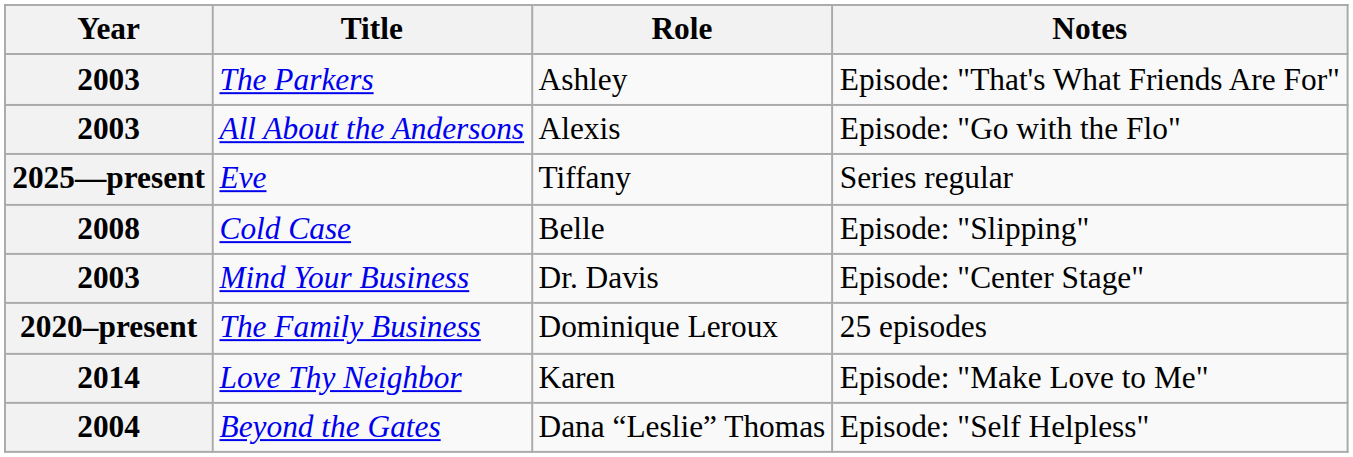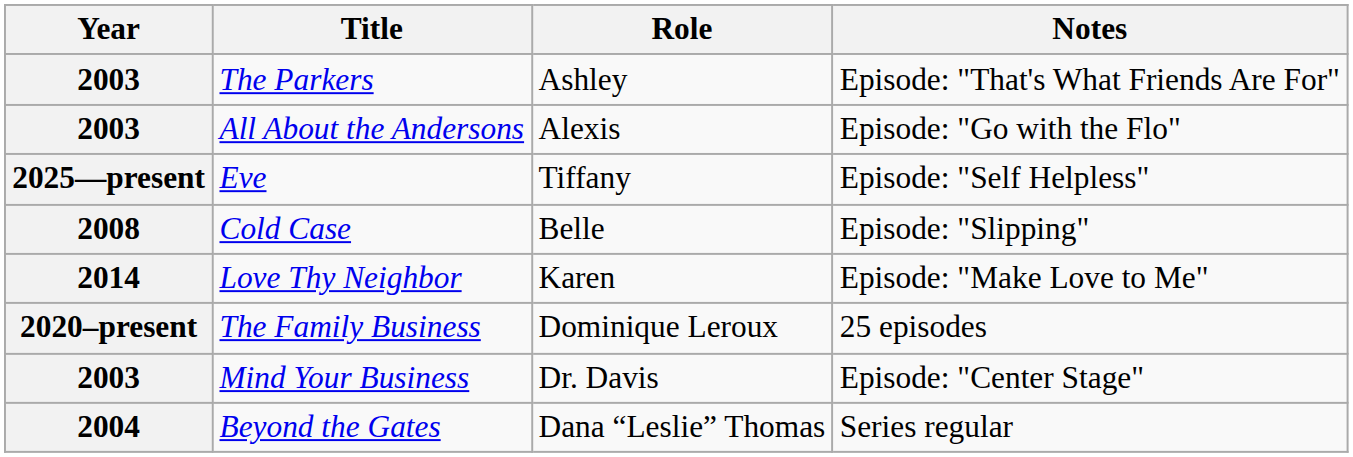 <table class="wikitable sortable plainrowheaders">
 <tr>
 <th scope="col">Year</th>
 <th scope="col">Title</th>
 <th scope="col">Role</th>
 <th scope="col" class="unsortable">Notes</th>
 </tr>
 <tr>
 <th scope="row" style="text-align:center;">2003</th>
 <td><em><a href='#'>The Parkers</a></em></td>
 <td>Ashley</td>
 <td>Episode: "That's What Friends Are For"</td>
 </tr>
 <tr>
 <th scope="row" style="text-align:center;">2003</th>
 <td><em><a href='#'>All About the Andersons</a></em></td>
 <td>Alexis</td>
 <td>Episode: "Go with the Flo"</td>
 </tr>
 <tr>
 <th scope="row" style="text-align:center;">2025—present</th>
 <td><em><a href='#'>Eve</a></em></td>
 <td>Tiffany</td>
-<td>Series regular</td>
+<td>Episode: "Self Helpless"</td>
 </tr>
 <tr>
 <th scope="row" style="text-align:center;">2008</th>
 <td><em><a href='#'>Cold Case</a></em></td>
 <td>Belle</td>
 <td>Episode: "Slipping"</td>
 </tr>
 <tr>
-<th scope="row" style="text-align:center;">2003</th>
-<td><em><a href='#'>Mind Your Business</a></em></td>
-<td>Dr. Davis</td>
-<td>Episode: "Center Stage"</td>
+<th scope="row" style="text-align:center;">2014</th>
+<td><em><a href='#'>Love Thy Neighbor</a></em></td>
+<td>Karen</td>
+<td>Episode: "Make Love to Me"</td>
 </tr>
 <tr>
 <th scope="row" style="text-align:center;">2020–present</th>
 <td><em><a href='#'>The Family Business</a></em></td>
 <td>Dominique Leroux</td>
 <td>25 episodes</td>
 </tr>
 <tr>
-<th scope="row" style="text-align:center;">2014</th>
-<td><em><a href='#'>Love Thy Neighbor</a></em></td>
-<td>Karen</td>
-<td>Episode: "Make Love to Me"</td>
+<th scope="row" style="text-align:center;">2003</th>
+<td><em><a href='#'>Mind Your Business</a></em></td>
+<td>Dr. Davis</td>
+<td>Episode: "Center Stage"</td>
 </tr>
 <tr>
 <th scope="row" style="text-align:center;">2004</th>
 <td><em><a href='#'>Beyond the Gates</a></em></td>
 <td>Dana “Leslie” Thomas</td>
-<td>Episode: "Self Helpless"</td>
+<td>Series regular</td>
 </tr>
 </table>
